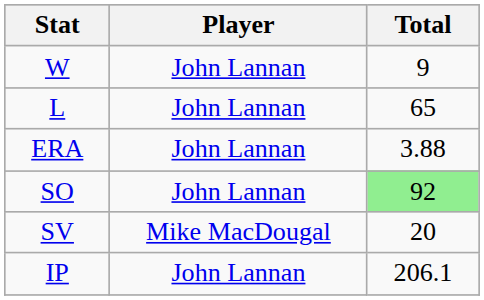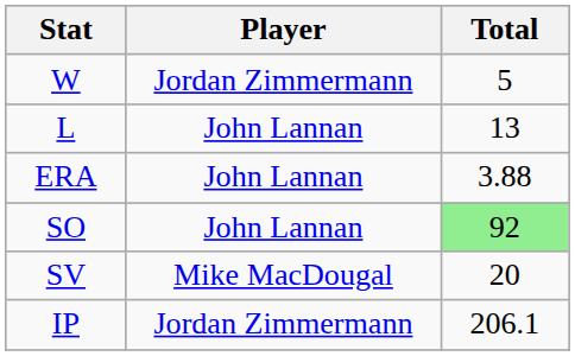 <table class="wikitable" style="width:33%;">
 <tr style="text-align:center; background:#ddd;">
 <th style="width:5%;">Stat</th>
 <th style="width:15%;">Player</th>
 <th style="width:5%;">Total</th>
 </tr>
 <tr align=center>
 <td><a href='#'>W</a></td>
-<td><a href='#'>John Lannan</a></td>
-<td>9</td>
+<td><a href='#'>Jordan Zimmermann</a></td>
+<td>5</td>
 </tr>
 <tr align=center>
 <td><a href='#'>L</a></td>
 <td><a href='#'>John Lannan</a></td>
-<td>65</td>
+<td>13</td>
 </tr>
 <tr align=center>
 <td><a href='#'>ERA</a></td>
 <td><a href='#'>John Lannan</a></td>
 <td>3.88</td>
 </tr>
 <tr align=center>
 <td><a href='#'>SO</a></td>
 <td><a href='#'>John Lannan</a></td>
 <td style="background: lightgreen;">92</td>
 </tr>
 <tr align=center>
 <td><a href='#'>SV</a></td>
 <td><a href='#'>Mike MacDougal</a></td>
 <td>20</td>
 </tr>
 <tr align=center>
 <td><a href='#'>IP</a></td>
-<td><a href='#'>John Lannan</a></td>
+<td><a href='#'>Jordan Zimmermann</a></td>
 <td>206.1</td>
 </tr>
 </table>
